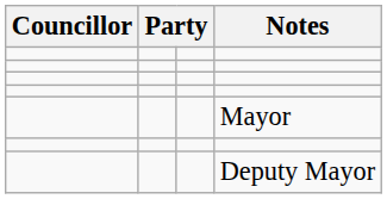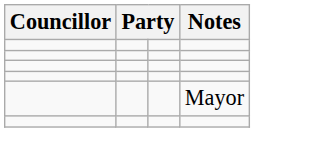 <table class="wikitable sortable">
 <tr>
 <th>Councillor</th>
 <th colspan="2">Party</th>
 <th>Notes</th>
 </tr>
 <tr>
 <td></td>
 <td></td>
 <td></td>
 <td></td>
 </tr>
 <tr>
 <td></td>
 <td></td>
 <td></td>
 <td></td>
 </tr>
 <tr>
 <td></td>
 <td></td>
 <td></td>
 <td></td>
 </tr>
 <tr>
 <td></td>
 <td></td>
 <td></td>
 <td></td>
 </tr>
 <tr>
 <td></td>
 <td></td>
 <td></td>
 <td>Mayor</td>
 </tr>
 <tr>
 <td></td>
 <td></td>
 <td></td>
 <td></td>
 </tr>
-<tr>
-<td></td>
-<td></td>
-<td></td>
-<td>Deputy Mayor</td>
-</tr>
 </table>
